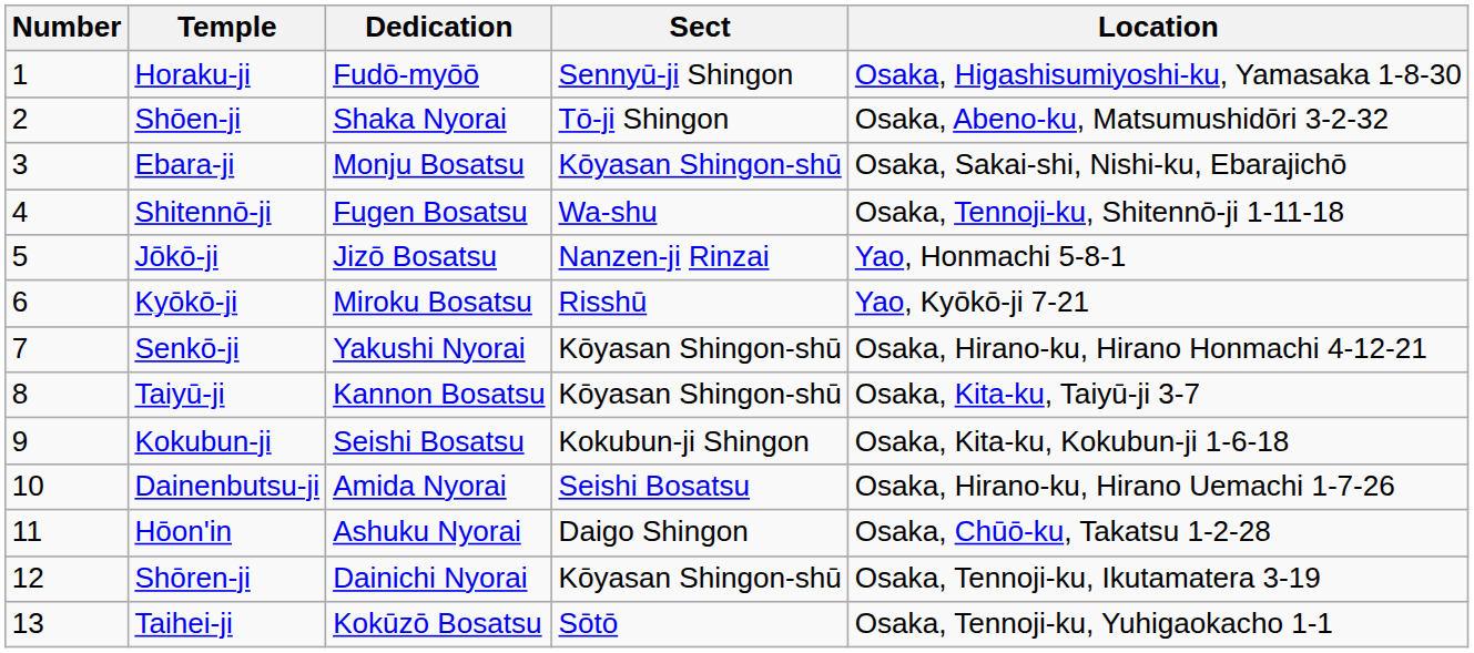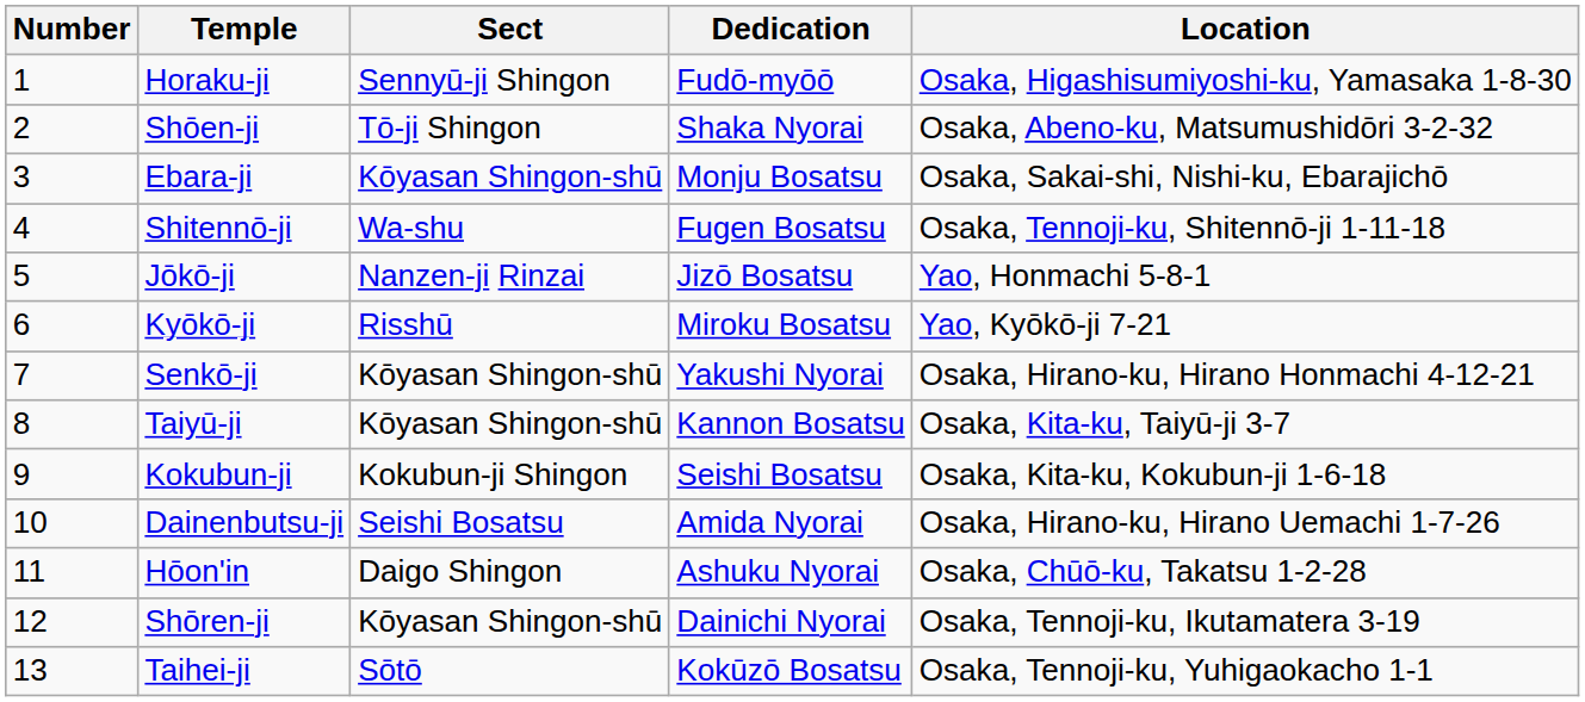 <table class="wikitable">
 <tr>
 <th>Number</th>
 <th>Temple</th>
+<th>Sect</th>
 <th>Dedication</th>
-<th>Sect</th>
 <th>Location</th>
 </tr>
 <tr>
 <td>1</td>
 <td><a href='#'>Horaku-ji</a></td>
+<td><a href='#'>Sennyū-ji</a> Shingon</td>
 <td><a href='#'>Fudō-myōō</a></td>
-<td><a href='#'>Sennyū-ji</a> Shingon</td>
 <td><a href='#'>Osaka</a>, <a href='#'>Higashisumiyoshi-ku</a>, Yamasaka 1-8-30</td>
 </tr>
 <tr>
 <td>2</td>
 <td><a href='#'>Shōen-ji</a></td>
+<td><a href='#'>Tō-ji</a> Shingon</td>
 <td><a href='#'>Shaka Nyorai</a></td>
-<td><a href='#'>Tō-ji</a> Shingon</td>
 <td>Osaka, <a href='#'>Abeno-ku</a>, Matsumushidōri 3-2-32</td>
 </tr>
 <tr>
 <td>3</td>
 <td><a href='#'>Ebara-ji</a></td>
+<td><a href='#'>Kōyasan Shingon-shū</a></td>
 <td><a href='#'>Monju Bosatsu</a></td>
-<td><a href='#'>Kōyasan Shingon-shū</a></td>
 <td>Osaka, Sakai-shi, Nishi-ku, Ebarajichō</td>
 </tr>
 <tr>
 <td>4</td>
 <td><a href='#'>Shitennō-ji</a></td>
+<td><a href='#'>Wa-shu</a></td>
 <td><a href='#'>Fugen Bosatsu</a></td>
-<td><a href='#'>Wa-shu</a></td>
 <td>Osaka, <a href='#'>Tennoji-ku</a>, Shitennō-ji 1-11-18</td>
 </tr>
 <tr>
 <td>5</td>
 <td><a href='#'>Jōkō-ji</a></td>
+<td><a href='#'>Nanzen-ji</a> <a href='#'>Rinzai</a></td>
 <td><a href='#'>Jizō Bosatsu</a></td>
-<td><a href='#'>Nanzen-ji</a> <a href='#'>Rinzai</a></td>
 <td><a href='#'>Yao</a>, Honmachi 5-8-1</td>
 </tr>
 <tr>
 <td>6</td>
 <td><a href='#'>Kyōkō-ji</a></td>
+<td><a href='#'>Risshū</a></td>
 <td><a href='#'>Miroku Bosatsu</a></td>
-<td><a href='#'>Risshū</a></td>
 <td><a href='#'>Yao</a>, Kyōkō-ji 7-21</td>
 </tr>
 <tr>
 <td>7</td>
 <td><a href='#'>Senkō-ji</a></td>
+<td>Kōyasan Shingon-shū</td>
 <td><a href='#'>Yakushi Nyorai</a></td>
-<td>Kōyasan Shingon-shū</td>
 <td>Osaka, Hirano-ku, Hirano Honmachi 4-12-21</td>
 </tr>
 <tr>
 <td>8</td>
 <td><a href='#'>Taiyū-ji</a></td>
+<td>Kōyasan Shingon-shū</td>
 <td><a href='#'>Kannon Bosatsu</a></td>
-<td>Kōyasan Shingon-shū</td>
 <td>Osaka, <a href='#'>Kita-ku</a>, Taiyū-ji 3-7</td>
 </tr>
 <tr>
 <td>9</td>
 <td><a href='#'>Kokubun-ji</a></td>
+<td>Kokubun-ji Shingon</td>
 <td><a href='#'>Seishi Bosatsu</a></td>
-<td>Kokubun-ji Shingon</td>
 <td>Osaka, Kita-ku, Kokubun-ji 1-6-18</td>
 </tr>
 <tr>
 <td>10</td>
 <td><a href='#'>Dainenbutsu-ji</a></td>
+<td><a href='#'>Seishi Bosatsu</a></td>
 <td><a href='#'>Amida Nyorai</a></td>
-<td><a href='#'>Seishi Bosatsu</a></td>
 <td>Osaka, Hirano-ku, Hirano Uemachi 1-7-26</td>
 </tr>
 <tr>
 <td>11</td>
 <td><a href='#'>Hōon'in</a></td>
+<td>Daigo Shingon</td>
 <td><a href='#'>Ashuku Nyorai</a></td>
-<td>Daigo Shingon</td>
 <td>Osaka, <a href='#'>Chūō-ku</a>, Takatsu 1-2-28</td>
 </tr>
 <tr>
 <td>12</td>
 <td><a href='#'>Shōren-ji</a></td>
+<td>Kōyasan Shingon-shū</td>
 <td><a href='#'>Dainichi Nyorai</a></td>
-<td>Kōyasan Shingon-shū</td>
 <td>Osaka, Tennoji-ku, Ikutamatera 3-19</td>
 </tr>
 <tr>
 <td>13</td>
 <td><a href='#'>Taihei-ji</a></td>
+<td><a href='#'>Sōtō</a></td>
 <td><a href='#'>Kokūzō Bosatsu</a></td>
-<td><a href='#'>Sōtō</a></td>
 <td>Osaka, Tennoji-ku, Yuhigaokacho 1-1</td>
 </tr>
 </table>
